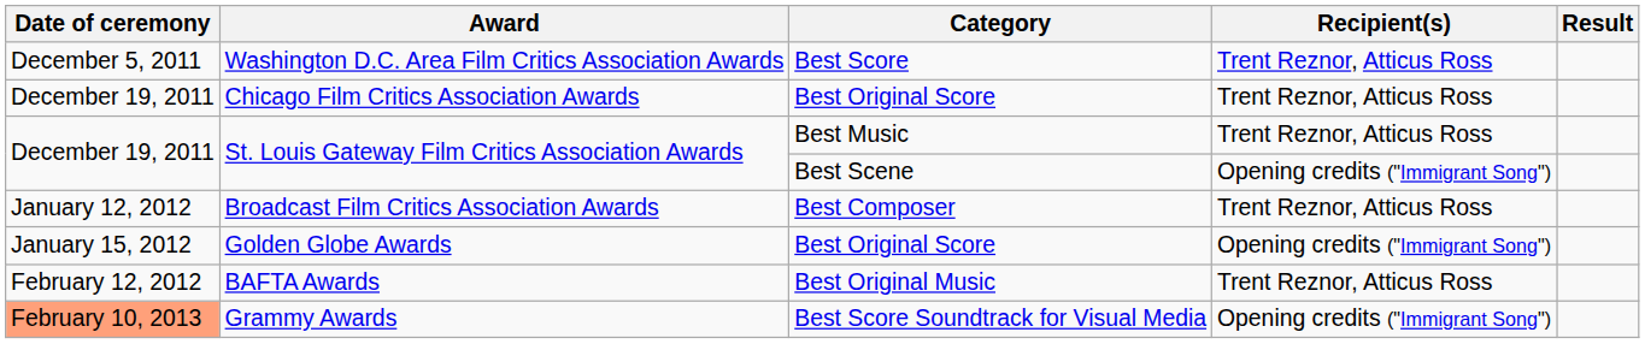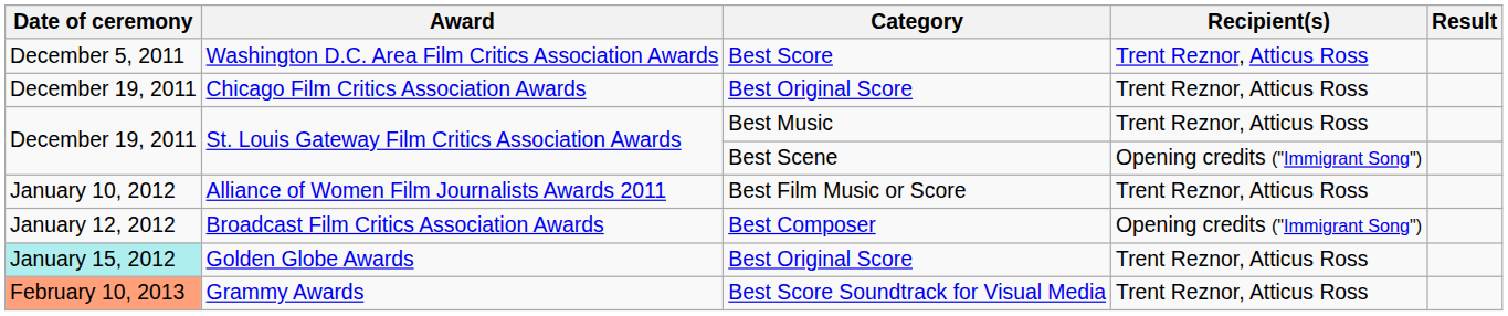 <table class="wikitable">
 <tr>
 <th>Date of ceremony</th>
 <th>Award</th>
 <th>Category</th>
 <th>Recipient(s)</th>
 <th>Result</th>
 </tr>
 <tr>
 <td>December 5, 2011</td>
 <td><a href='#'>Washington D.C. Area Film Critics Association Awards</a></td>
 <td><a href='#'>Best Score</a></td>
 <td><a href='#'>Trent Reznor</a>, <a href='#'>Atticus Ross</a></td>
 <td></td>
 </tr>
 <tr>
 <td>December 19, 2011</td>
 <td><a href='#'>Chicago Film Critics Association Awards</a></td>
 <td><a href='#'>Best Original Score</a></td>
 <td>Trent Reznor, Atticus Ross</td>
 <td></td>
 </tr>
 <tr>
 <td rowspan="2">December 19, 2011</td>
 <td rowspan="2"><a href='#'>St. Louis Gateway Film Critics Association Awards</a></td>
 <td>Best Music</td>
 <td>Trent Reznor, Atticus Ross</td>
 <td></td>
 </tr>
 <tr>
 <td>Best Scene</td>
 <td>Opening credits <small>("<a href='#'>Immigrant Song</a>")</small></td>
 <td></td>
 </tr>
 <tr>
-<td>January 12, 2012</td>
-<td><a href='#'>Broadcast Film Critics Association Awards</a></td>
-<td><a href='#'>Best Composer</a></td>
+<td>January 10, 2012</td>
+<td><a href='#'>Alliance of Women Film Journalists Awards 2011</a></td>
+<td>Best Film Music or Score</td>
 <td>Trent Reznor, Atticus Ross</td>
 <td></td>
 </tr>
 <tr>
-<td>January 15, 2012</td>
-<td><a href='#'>Golden Globe Awards</a></td>
-<td><a href='#'>Best Original Score</a></td>
+<td>January 12, 2012</td>
+<td><a href='#'>Broadcast Film Critics Association Awards</a></td>
+<td><a href='#'>Best Composer</a></td>
 <td>Opening credits <small>("<a href='#'>Immigrant Song</a>")</small></td>
 <td></td>
 </tr>
 <tr>
-<td>February 12, 2012</td>
-<td><a href='#'>BAFTA Awards</a></td>
-<td><a href='#'>Best Original Music</a></td>
+<td style="background: paleturquoise;">January 15, 2012</td>
+<td><a href='#'>Golden Globe Awards</a></td>
+<td><a href='#'>Best Original Score</a></td>
 <td>Trent Reznor, Atticus Ross</td>
 <td></td>
 </tr>
 <tr>
 <td style="background: lightsalmon;">February 10, 2013</td>
 <td><a href='#'>Grammy Awards</a></td>
 <td><a href='#'>Best Score Soundtrack for Visual Media</a></td>
-<td>Opening credits <small>("<a href='#'>Immigrant Song</a>")</small></td>
+<td>Trent Reznor, Atticus Ross</td>
 <td></td>
 </tr>
 </table>
